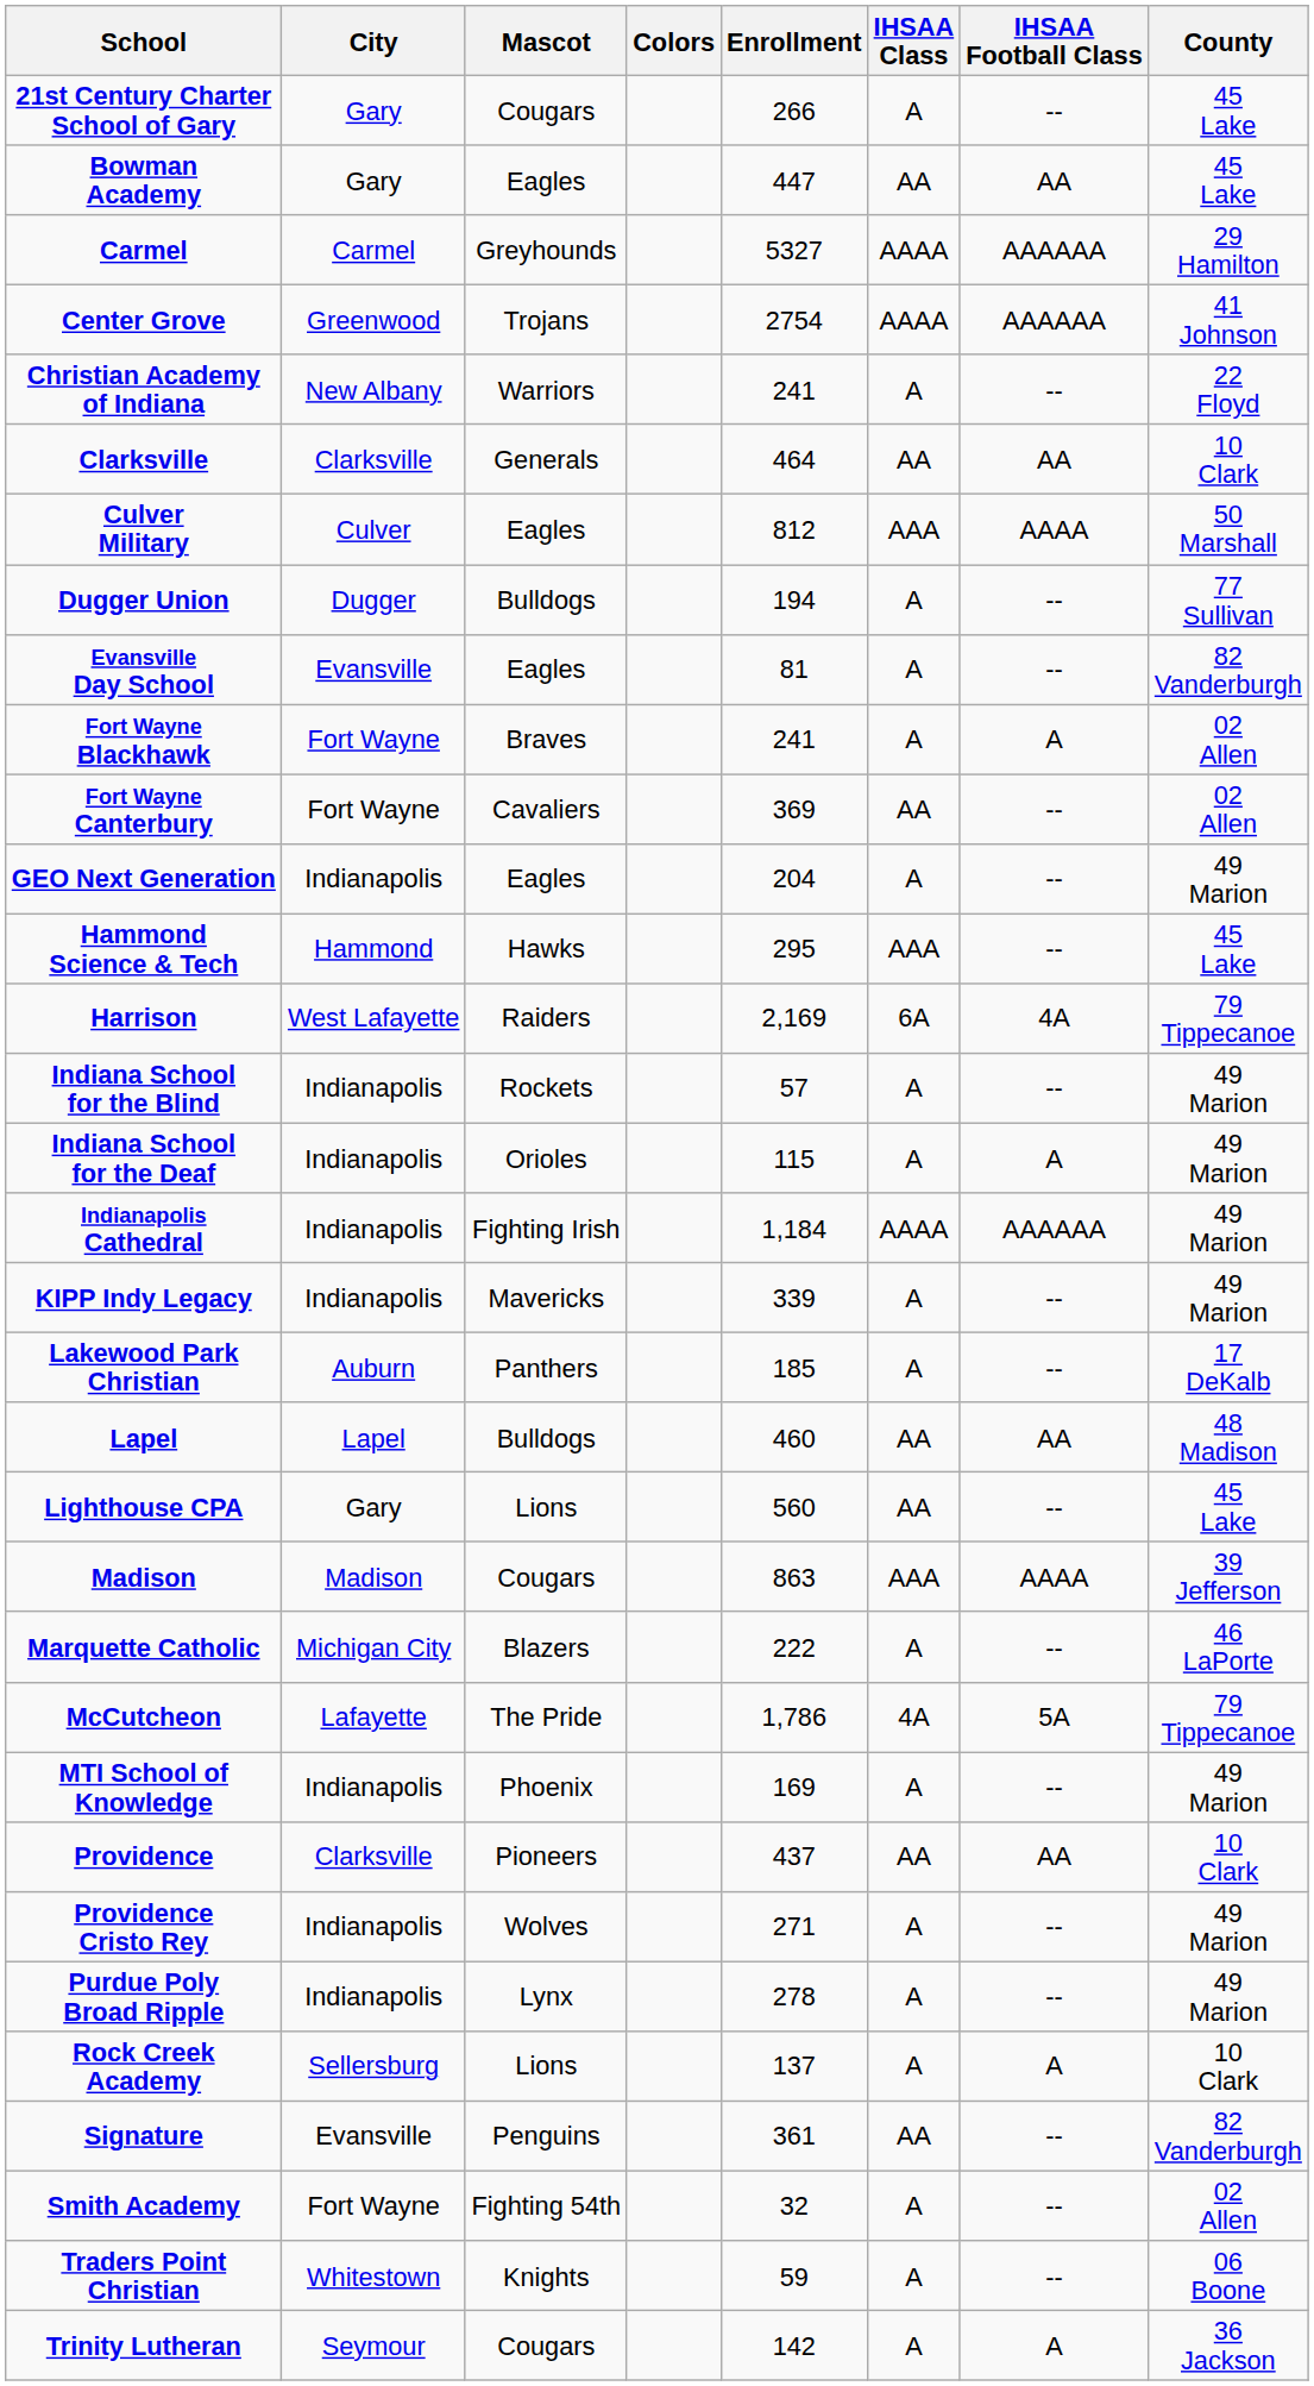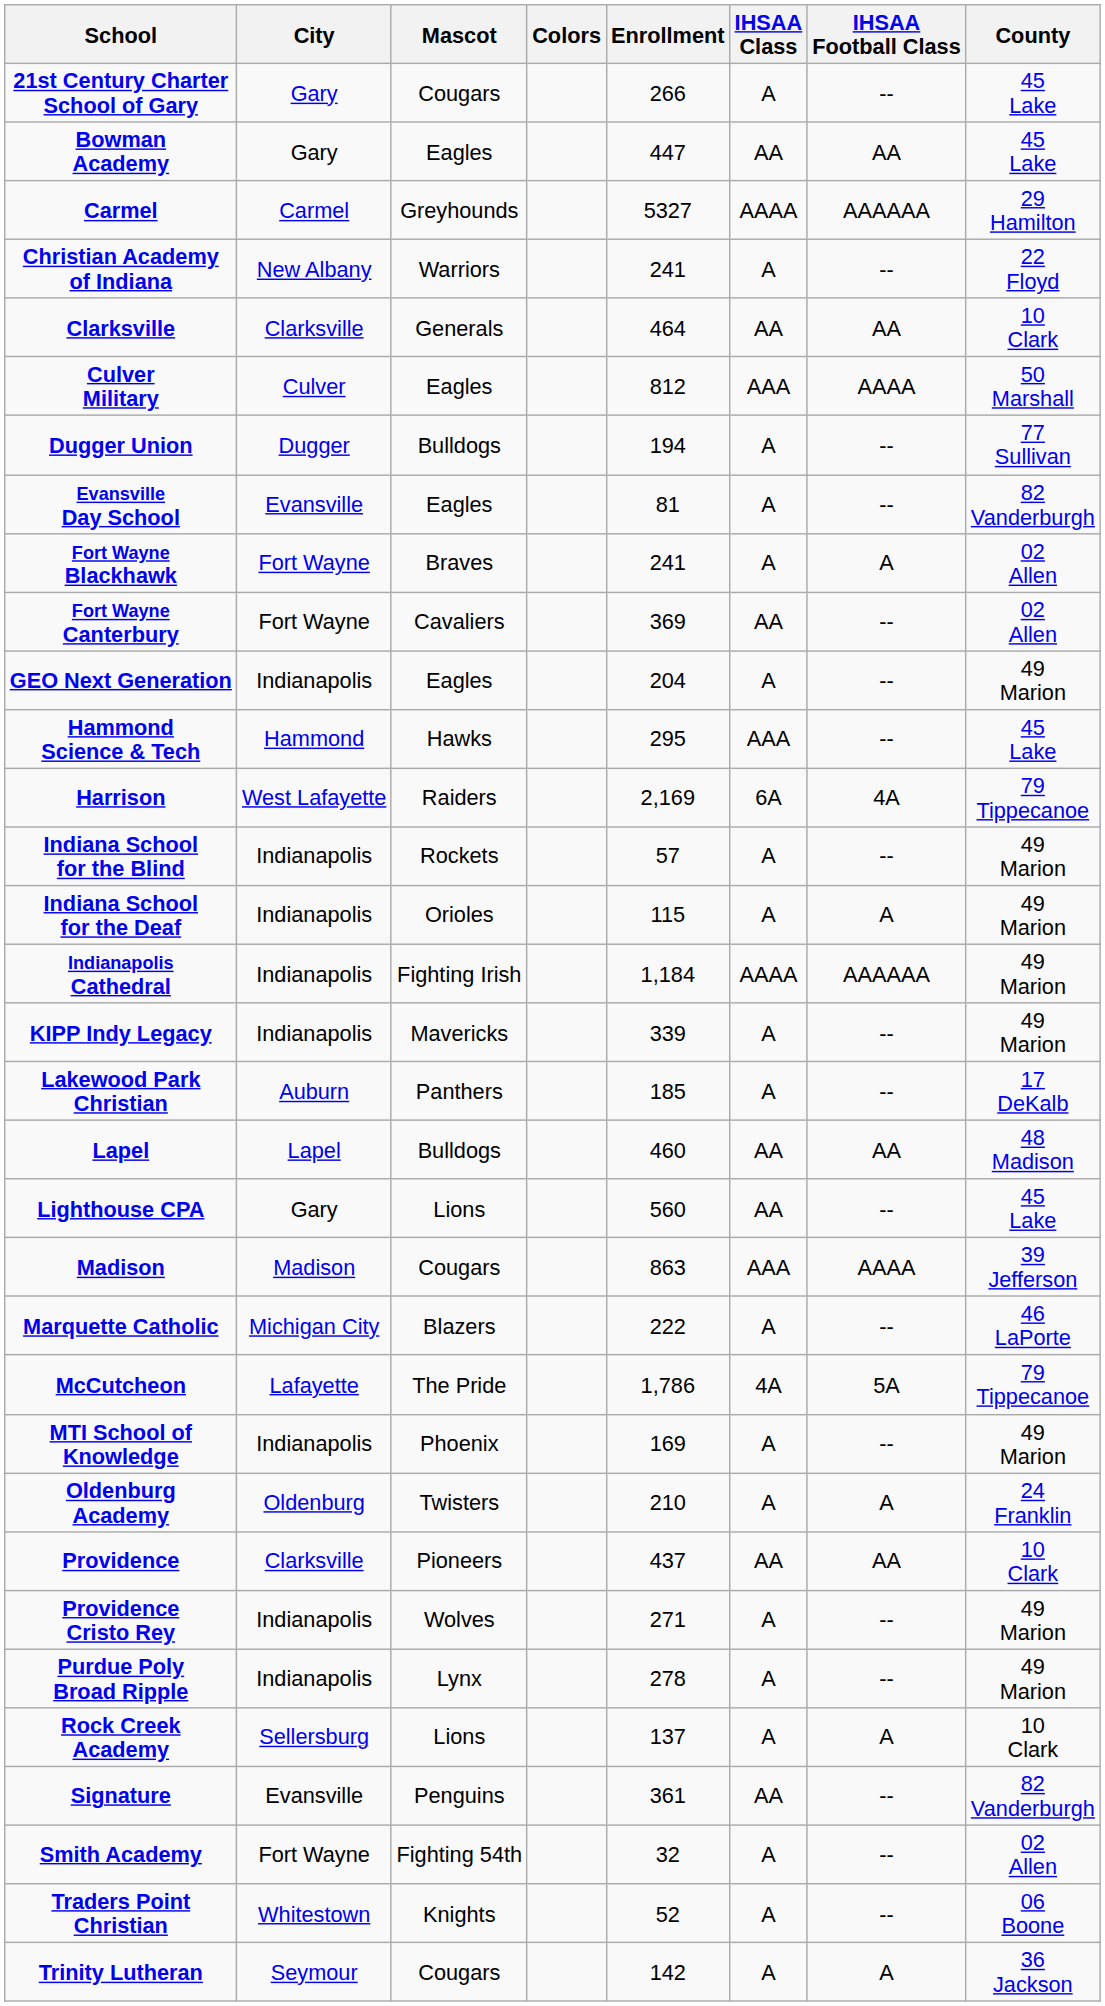 <table class="wikitable sortable" style="text-align:center;font-size: 95%">
 <tr>
 <th>School</th>
 <th>City</th>
 <th>Mascot</th>
 <th>Colors</th>
 <th>Enrollment</th>
 <th><a href='#'>IHSAA</a><br>Class</th>
 <th><a href='#'>IHSAA</a><br>Football Class</th>
 <th>County</th>
 </tr>
 <tr>
 <td><strong><a href='#'>21st Century Charter<br>School of Gary</a></strong></td>
 <td><a href='#'>Gary</a></td>
 <td>Cougars</td>
 <td> </td>
 <td>266</td>
 <td>A</td>
 <td>--</td>
 <td><a href='#'>45<br>Lake</a></td>
 </tr>
 <tr>
 <td><strong><a href='#'>Bowman<br>Academy</a></strong></td>
 <td>Gary</td>
 <td>Eagles</td>
 <td> </td>
 <td>447</td>
 <td>AA</td>
 <td>AA</td>
 <td><a href='#'>45<br>Lake</a></td>
 </tr>
 <tr>
 <td><strong><a href='#'>Carmel</a></strong></td>
 <td><a href='#'>Carmel</a></td>
 <td>Greyhounds</td>
 <td> </td>
 <td>5327</td>
 <td>AAAA</td>
 <td>AAAAAA</td>
 <td><a href='#'>29 <br> Hamilton</a></td>
-</tr>
-<tr>
-<td><strong><a href='#'>Center Grove</a></strong></td>
-<td><a href='#'>Greenwood</a></td>
-<td>Trojans</td>
-<td> </td>
-<td>2754</td>
-<td>AAAA</td>
-<td>AAAAAA</td>
-<td><a href='#'>41 <br> Johnson</a></td>
 </tr>
 <tr>
 <td><strong><a href='#'>Christian Academy<br>of Indiana</a></strong></td>
 <td><a href='#'>New Albany</a></td>
 <td>Warriors</td>
 <td> </td>
 <td>241</td>
 <td>A</td>
 <td>--</td>
 <td><a href='#'>22 <br>Floyd</a></td>
 </tr>
 <tr>
 <td><strong><a href='#'>Clarksville</a></strong></td>
 <td><a href='#'>Clarksville</a></td>
 <td>Generals</td>
 <td>  </td>
 <td>464</td>
 <td>AA</td>
 <td>AA</td>
 <td><a href='#'>10 <br> Clark</a></td>
 </tr>
 <tr>
 <td><strong><a href='#'>Culver<br>Military</a></strong></td>
 <td><a href='#'>Culver</a></td>
 <td>Eagles</td>
 <td> </td>
 <td>812</td>
 <td>AAA</td>
 <td>AAAA</td>
 <td><a href='#'>50<br>Marshall</a></td>
 </tr>
 <tr>
 <td><strong><a href='#'>Dugger Union</a></strong></td>
 <td><a href='#'>Dugger</a></td>
 <td>Bulldogs</td>
 <td> </td>
 <td>194</td>
 <td>A</td>
 <td>--</td>
 <td><a href='#'>77<br>Sullivan</a></td>
 </tr>
 <tr>
 <td><strong><a href='#'><small>Evansville</small><br>Day School</a></strong></td>
 <td><a href='#'>Evansville</a></td>
 <td>Eagles</td>
 <td>  </td>
 <td>81</td>
 <td>A</td>
 <td>--</td>
 <td><a href='#'>82<br>Vanderburgh</a></td>
 </tr>
 <tr>
 <td><strong><a href='#'><small>Fort Wayne</small><br>Blackhawk</a></strong></td>
 <td><a href='#'>Fort Wayne</a></td>
 <td>Braves</td>
 <td> </td>
 <td>241</td>
 <td>A</td>
 <td>A</td>
 <td><a href='#'>02 <br> Allen</a></td>
 </tr>
 <tr>
 <td><strong><a href='#'><small>Fort Wayne</small><br>Canterbury</a></strong></td>
 <td>Fort Wayne</td>
 <td>Cavaliers</td>
 <td> </td>
 <td>369</td>
 <td>AA</td>
 <td>--</td>
 <td><a href='#'>02<br>Allen</a></td>
 </tr>
 <tr>
 <td><strong><a href='#'>GEO Next Generation</a></strong></td>
 <td>Indianapolis</td>
 <td>Eagles</td>
 <td>  </td>
 <td>204</td>
 <td>A</td>
 <td>--</td>
 <td>49<br>Marion</td>
 </tr>
 <tr>
 <td><strong><a href='#'>Hammond<br>Science & Tech</a></strong></td>
 <td><a href='#'>Hammond</a></td>
 <td>Hawks</td>
 <td> </td>
 <td>295</td>
 <td>AAA</td>
 <td>--</td>
 <td><a href='#'>45<br>Lake</a></td>
 </tr>
 <tr>
 <td><strong><a href='#'>Harrison</a></strong></td>
 <td><a href='#'>West Lafayette</a></td>
 <td>Raiders</td>
 <td> </td>
 <td>2,169</td>
 <td>6A</td>
 <td>4A</td>
 <td><a href='#'>79<br> Tippecanoe</a></td>
 </tr>
 <tr>
 <td><strong><a href='#'>Indiana School<br>for the Blind</a></strong></td>
 <td>Indianapolis</td>
 <td>Rockets</td>
 <td> </td>
 <td>57</td>
 <td>A</td>
 <td>--</td>
 <td>49<br>Marion</td>
 </tr>
 <tr>
 <td><strong><a href='#'>Indiana School<br>for the Deaf</a></strong></td>
 <td>Indianapolis</td>
 <td>Orioles</td>
 <td> </td>
 <td>115</td>
 <td>A</td>
 <td>A</td>
 <td>49<br>Marion</td>
 </tr>
 <tr>
 <td><strong><a href='#'><small>Indianapolis</small><br>Cathedral</a></strong></td>
 <td>Indianapolis</td>
 <td>Fighting Irish</td>
 <td> </td>
 <td>1,184</td>
 <td>AAAA</td>
 <td>AAAAAA</td>
 <td>49<br>Marion</td>
 </tr>
 <tr>
 <td><strong><a href='#'>KIPP Indy Legacy</a></strong></td>
 <td>Indianapolis</td>
 <td>Mavericks</td>
 <td> </td>
 <td>339</td>
 <td>A</td>
 <td>--</td>
 <td>49<br>Marion</td>
 </tr>
 <tr>
 <td><strong><a href='#'>Lakewood Park <br> Christian</a></strong></td>
 <td><a href='#'>Auburn</a></td>
 <td>Panthers</td>
 <td>  </td>
 <td>185</td>
 <td>A</td>
 <td>--</td>
 <td><a href='#'>17<br>DeKalb</a></td>
 </tr>
 <tr>
 <td><strong><a href='#'>Lapel</a></strong></td>
 <td><a href='#'>Lapel</a></td>
 <td>Bulldogs</td>
 <td> </td>
 <td>460</td>
 <td>AA</td>
 <td>AA</td>
 <td><a href='#'>48 <br> Madison</a></td>
 </tr>
 <tr>
 <td><strong><a href='#'>Lighthouse CPA</a></strong></td>
 <td>Gary</td>
 <td>Lions</td>
 <td> </td>
 <td>560</td>
 <td>AA</td>
 <td>--</td>
 <td><a href='#'>45<br>Lake</a></td>
 </tr>
 <tr>
 <td><strong><a href='#'>Madison</a></strong></td>
 <td><a href='#'>Madison</a></td>
 <td>Cougars</td>
 <td> </td>
 <td>863</td>
 <td>AAA</td>
 <td>AAAA</td>
 <td><a href='#'>39<br>Jefferson</a></td>
 </tr>
 <tr>
 <td><strong><a href='#'>Marquette Catholic</a></strong></td>
 <td><a href='#'>Michigan City</a></td>
 <td>Blazers</td>
 <td> </td>
 <td>222</td>
 <td>A</td>
 <td>--</td>
 <td><a href='#'>46 <br> LaPorte</a></td>
 </tr>
 <tr>
 <td><strong><a href='#'>McCutcheon</a></strong></td>
 <td><a href='#'>Lafayette</a></td>
 <td>The Pride</td>
 <td> </td>
 <td>1,786</td>
 <td>4A</td>
 <td>5A</td>
 <td><a href='#'>79<br> Tippecanoe</a></td>
 </tr>
 <tr>
 <td><strong><a href='#'>MTI School of<br>Knowledge</a></strong></td>
 <td>Indianapolis</td>
 <td>Phoenix</td>
 <td> </td>
 <td>169</td>
 <td>A</td>
 <td>--</td>
 <td>49<br>Marion</td>
 </tr>
 <tr>
+<td><strong><a href='#'>Oldenburg <br>Academy</a></strong></td>
+<td><a href='#'>Oldenburg</a></td>
+<td>Twisters</td>
+<td> </td>
+<td>210</td>
+<td>A</td>
+<td>A</td>
+<td><a href='#'>24<br>Franklin</a></td>
+</tr>
+<tr>
 <td><strong><a href='#'>Providence</a></strong></td>
 <td><a href='#'>Clarksville</a></td>
 <td>Pioneers</td>
 <td> </td>
 <td>437</td>
 <td>AA</td>
 <td>AA</td>
 <td><a href='#'>10<br>Clark</a></td>
 </tr>
 <tr>
 <td><strong><a href='#'>Providence<br>Cristo Rey</a></strong></td>
 <td>Indianapolis</td>
 <td>Wolves</td>
 <td>  </td>
 <td>271</td>
 <td>A</td>
 <td>--</td>
 <td>49<br>Marion</td>
 </tr>
 <tr>
 <td><strong><a href='#'>Purdue Poly<br>Broad Ripple</a></strong></td>
 <td>Indianapolis</td>
 <td>Lynx</td>
 <td> </td>
 <td>278</td>
 <td>A</td>
 <td>--</td>
 <td>49<br>Marion</td>
 </tr>
 <tr>
 <td><strong><a href='#'>Rock Creek<br>Academy</a></strong></td>
 <td><a href='#'>Sellersburg</a></td>
 <td>Lions</td>
 <td> </td>
 <td>137</td>
 <td>A</td>
 <td>A</td>
 <td>10<br>Clark</td>
 </tr>
 <tr>
 <td><strong><a href='#'>Signature</a></strong></td>
 <td>Evansville</td>
 <td>Penguins</td>
 <td>  </td>
 <td>361</td>
 <td>AA</td>
 <td>--</td>
 <td><a href='#'>82<br>Vanderburgh</a></td>
 </tr>
 <tr>
 <td><strong><a href='#'>Smith Academy</a></strong></td>
 <td>Fort Wayne</td>
 <td>Fighting 54th</td>
 <td> </td>
 <td>32</td>
 <td>A</td>
 <td>--</td>
 <td><a href='#'>02<br>Allen</a></td>
 </tr>
 <tr>
 <td><strong><a href='#'>Traders Point<br>Christian</a></strong></td>
 <td><a href='#'>Whitestown</a></td>
 <td>Knights</td>
 <td> </td>
-<td>59</td>
+<td>52</td>
 <td>A</td>
 <td>--</td>
 <td><a href='#'>06<br>Boone</a></td>
 </tr>
 <tr>
 <td><strong><a href='#'>Trinity Lutheran</a></strong></td>
 <td><a href='#'>Seymour</a></td>
 <td>Cougars</td>
 <td> </td>
 <td>142</td>
 <td>A</td>
 <td>A</td>
 <td><a href='#'>36<br>Jackson</a></td>
 </tr>
 </table>
